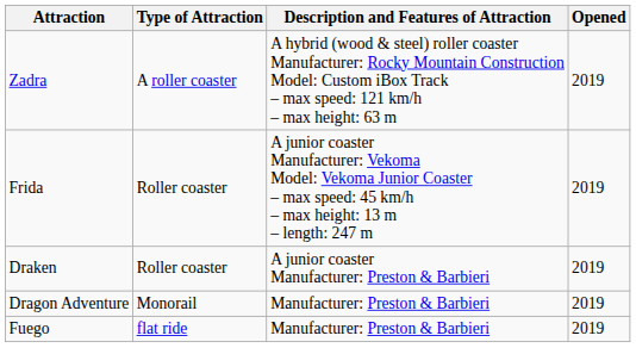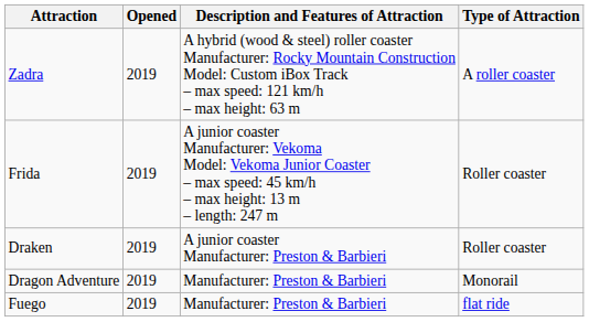 <table class="wikitable">
 <tr>
 <th>Attraction</th>
+<th>Opened</th>
+<th>Description and Features of Attraction</th>
 <th>Type of Attraction</th>
-<th>Description and Features of Attraction</th>
-<th>Opened</th>
 </tr>
 <tr>
 <td><a href='#'>Zadra</a></td>
+<td>2019</td>
+<td>A hybrid (wood & steel) roller coaster<br>Manufacturer: <a href='#'>Rocky Mountain Construction</a><br>Model: Custom iBox Track<br>– max speed: 121 km/h<br>– max height: 63 m</td>
 <td>A <a href='#'>roller coaster</a></td>
-<td>A hybrid (wood & steel) roller coaster<br>Manufacturer: <a href='#'>Rocky Mountain Construction</a><br>Model: Custom iBox Track<br>– max speed: 121 km/h<br>– max height: 63 m</td>
-<td>2019</td>
 </tr>
 <tr>
 <td>Frida</td>
+<td>2019</td>
+<td>A junior coaster<br>Manufacturer: <a href='#'>Vekoma</a><br>Model: <a href='#'>Vekoma Junior Coaster</a><br>– max speed: 45 km/h<br>– max height: 13 m<br>– length: 247 m<br></td>
 <td>Roller coaster</td>
-<td>A junior coaster<br>Manufacturer: <a href='#'>Vekoma</a><br>Model: <a href='#'>Vekoma Junior Coaster</a><br>– max speed: 45 km/h<br>– max height: 13 m<br>– length: 247 m<br></td>
-<td>2019</td>
 </tr>
 <tr>
 <td>Draken</td>
+<td>2019</td>
+<td>A junior coaster<br>Manufacturer: <a href='#'>Preston & Barbieri</a></td>
 <td>Roller coaster</td>
-<td>A junior coaster<br>Manufacturer: <a href='#'>Preston & Barbieri</a></td>
-<td>2019</td>
 </tr>
 <tr>
 <td>Dragon Adventure</td>
+<td>2019</td>
+<td>Manufacturer: <a href='#'>Preston & Barbieri</a></td>
 <td>Monorail</td>
-<td>Manufacturer: <a href='#'>Preston & Barbieri</a></td>
-<td>2019</td>
 </tr>
 <tr>
 <td>Fuego</td>
+<td>2019</td>
+<td>Manufacturer: <a href='#'>Preston & Barbieri</a></td>
 <td><a href='#'>flat ride</a></td>
-<td>Manufacturer: <a href='#'>Preston & Barbieri</a></td>
-<td>2019</td>
 </tr>
 </table>
